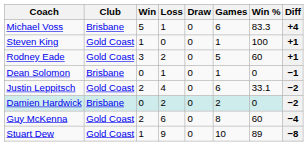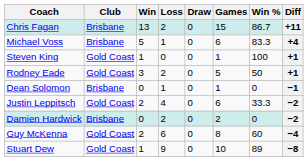 <table class="wikitable">
 <tr>
 <th>Coach</th>
 <th>Club</th>
 <th>Win</th>
 <th>Loss</th>
 <th>Draw</th>
 <th>Games</th>
 <th>Win %</th>
 <th>Diff</th>
+</tr>
+<tr style="background:#cfecec;">
+<td> <a href='#'>Chris Fagan</a></td>
+<td><a href='#'>Brisbane</a></td>
+<td>13</td>
+<td>2</td>
+<td>0</td>
+<td>15</td>
+<td>86.7</td>
+<th>+11</th>
 </tr>
 <tr>
 <td> <a href='#'>Michael Voss</a></td>
 <td><a href='#'>Brisbane</a></td>
 <td>5</td>
 <td>1</td>
 <td>0</td>
 <td>6</td>
 <td>83.3</td>
 <th>+4</th>
 </tr>
 <tr>
 <td> <a href='#'>Steven King</a></td>
 <td><a href='#'>Gold Coast</a></td>
 <td>1</td>
 <td>0</td>
 <td>0</td>
 <td>1</td>
 <td>100</td>
 <th>+1</th>
 </tr>
 <tr>
 <td> <a href='#'>Rodney Eade</a></td>
 <td><a href='#'>Gold Coast</a></td>
 <td>3</td>
 <td>2</td>
 <td>0</td>
 <td>5</td>
-<td>60</td>
+<td>50</td>
 <th>+1</th>
 </tr>
 <tr>
 <td> <a href='#'>Dean Solomon</a></td>
 <td><a href='#'>Brisbane</a></td>
 <td>0</td>
 <td>1</td>
 <td>0</td>
 <td>1</td>
 <td>0</td>
 <th>−1</th>
 </tr>
 <tr>
 <td> <a href='#'>Justin Leppitsch</a></td>
 <td><a href='#'>Gold Coast</a></td>
 <td>2</td>
 <td>4</td>
 <td>0</td>
 <td>6</td>
-<td>33.1</td>
+<td>33.3</td>
 <th>−2</th>
 </tr>
 <tr style="background:#cfecec;">
 <td> <a href='#'>Damien Hardwick</a></td>
 <td><a href='#'>Brisbane</a></td>
 <td>0</td>
 <td>2</td>
 <td>0</td>
 <td>2</td>
 <td>0</td>
 <th>−2</th>
 </tr>
 <tr>
 <td> <a href='#'>Guy McKenna</a></td>
 <td><a href='#'>Gold Coast</a></td>
 <td>2</td>
 <td>6</td>
 <td>0</td>
 <td>8</td>
 <td>60</td>
 <th>−4</th>
 </tr>
 <tr>
 <td> <a href='#'>Stuart Dew</a></td>
 <td><a href='#'>Gold Coast</a></td>
 <td>1</td>
 <td>9</td>
 <td>0</td>
 <td>10</td>
 <td>89</td>
 <th>−8</th>
 </tr>
 </table>
